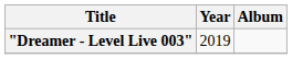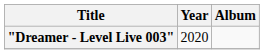 <table class="wikitable plainrowheaders" style="text-align:center;">
 <tr>
 <th scope="col">Title</th>
 <th scope="col">Year</th>
 <th scope="col">Album</th>
 </tr>
 <tr>
 <th scope="row">"Dreamer - Level Live 003"</th>
-<td>2019</td>
+<td>2020</td>
 <td></td>
 </tr>
 <tr>
 </tr>
 </table>
